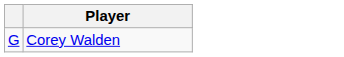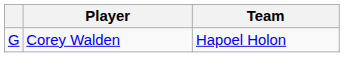 <table class="wikitable">
 <tr>
 <th align="center"></th>
 <th style="text-align:center;width:175px;">Player</th>
+<th style="text-align:center;width:150px;">Team</th>
 </tr>
 <tr>
 <td align=center><a href='#'>G</a></td>
 <td> <a href='#'>Corey Walden</a></td>
+<td><a href='#'>Hapoel Holon</a></td>
 </tr>
 </table>
